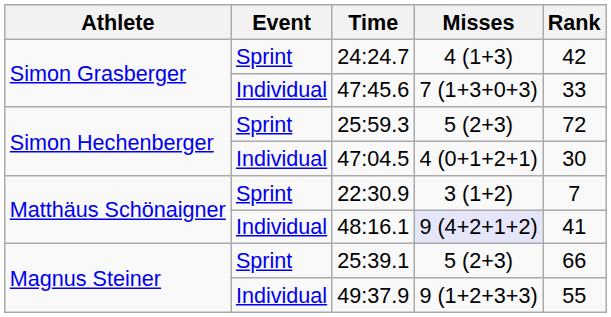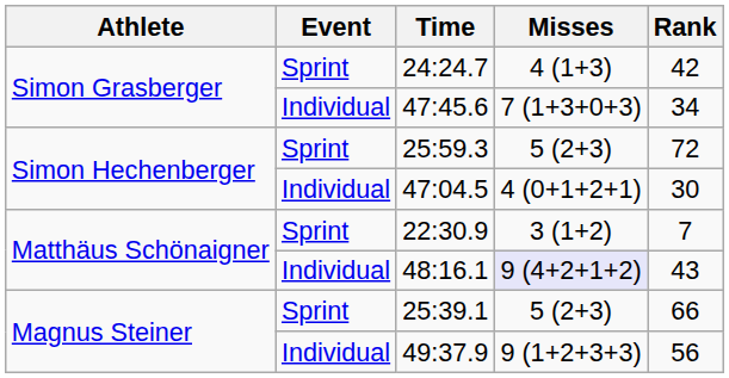 <table class="wikitable" style="font-size:90%">
 <tr>
 <th>Athlete</th>
 <th>Event</th>
 <th>Time</th>
 <th>Misses</th>
 <th>Rank</th>
 </tr>
 <tr align="center">
 <td align="left" rowspan=2><a href='#'>Simon Grasberger</a></td>
 <td align="left"><a href='#'>Sprint</a></td>
 <td>24:24.7</td>
 <td>4 (1+3)</td>
 <td>42</td>
 </tr>
 <tr align="center">
 <td align="left"><a href='#'>Individual</a></td>
 <td>47:45.6</td>
 <td>7 (1+3+0+3)</td>
-<td>33</td>
+<td>34</td>
 </tr>
 <tr align="center">
 <td align="left" rowspan=2><a href='#'>Simon Hechenberger</a></td>
 <td align="left"><a href='#'>Sprint</a></td>
 <td>25:59.3</td>
 <td>5 (2+3)</td>
 <td>72</td>
 </tr>
 <tr align="center">
 <td align="left"><a href='#'>Individual</a></td>
 <td>47:04.5</td>
 <td>4 (0+1+2+1)</td>
 <td>30</td>
 </tr>
 <tr align="center">
 <td align="left" rowspan=2><a href='#'>Matthäus Schönaigner</a></td>
 <td align="left"><a href='#'>Sprint</a></td>
 <td>22:30.9</td>
 <td>3 (1+2)</td>
 <td>7</td>
 </tr>
 <tr align="center">
 <td align="left"><a href='#'>Individual</a></td>
 <td>48:16.1</td>
 <td style="background: lavender;">9 (4+2+1+2)</td>
-<td>41</td>
+<td>43</td>
 </tr>
 <tr align="center">
 <td align="left" rowspan=2><a href='#'>Magnus Steiner</a></td>
 <td align="left"><a href='#'>Sprint</a></td>
 <td>25:39.1</td>
 <td>5 (2+3)</td>
 <td>66</td>
 </tr>
 <tr align="center">
 <td align="left"><a href='#'>Individual</a></td>
 <td>49:37.9</td>
 <td>9 (1+2+3+3)</td>
-<td>55</td>
+<td>56</td>
 </tr>
 </table>
